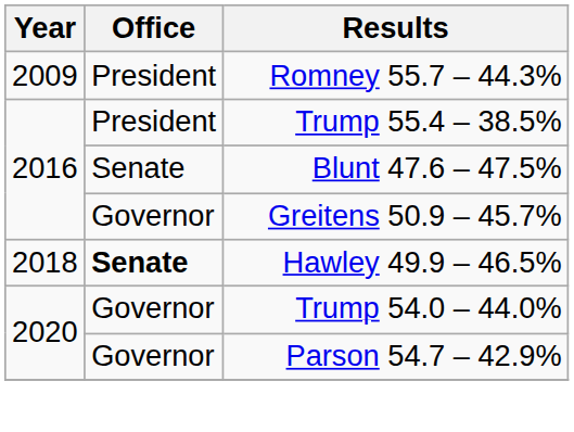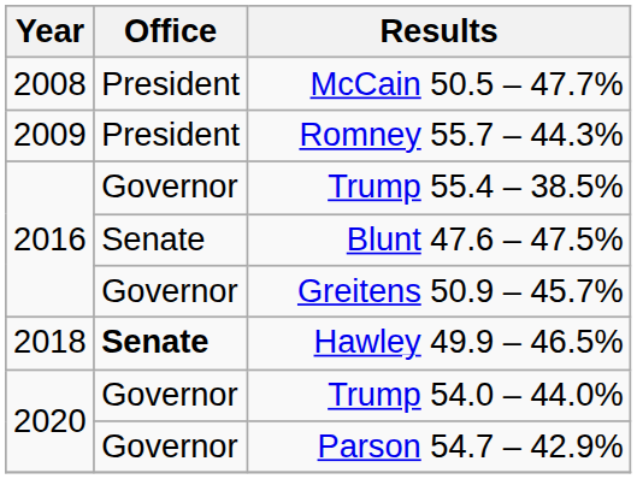 <table class=wikitable>
 <tr>
 <th width="30">Year</th>
 <th width="60">Office</th>
 <th width="180">Results</th>
+</tr>
+<tr>
+<td rowspan="1">2008</td>
+<td>President</td>
+<td align="right" ><a href='#'>McCain</a> 50.5 – 47.7%</td>
 </tr>
 <tr>
 <td rowspan="1">2009</td>
 <td>President</td>
 <td align="right" ><a href='#'>Romney</a> 55.7 – 44.3%</td>
 </tr>
 <tr>
 <td rowspan="3">2016</td>
-<td>President</td>
+<td>Governor</td>
 <td align="right" ><a href='#'>Trump</a> 55.4 – 38.5%</td>
 </tr>
 <tr>
 <td>Senate</td>
 <td align="right" ><a href='#'>Blunt</a> 47.6 – 47.5%</td>
 </tr>
 <tr>
 <td>Governor</td>
 <td align="right" ><a href='#'>Greitens</a> 50.9 – 45.7%</td>
 </tr>
 <tr>
 <td rowspan="1">2018</td>
 <td><strong>Senate</strong></td>
 <td align="right" ><a href='#'>Hawley</a> 49.9 – 46.5%</td>
 </tr>
 <tr>
 <td rowspan="2">2020</td>
 <td>Governor</td>
 <td align="right" ><a href='#'>Trump</a> 54.0 – 44.0%</td>
 </tr>
 <tr>
 <td>Governor</td>
 <td align="right" ><a href='#'>Parson</a> 54.7 – 42.9%</td>
 </tr>
 <tr>
 </tr>
 </table>
